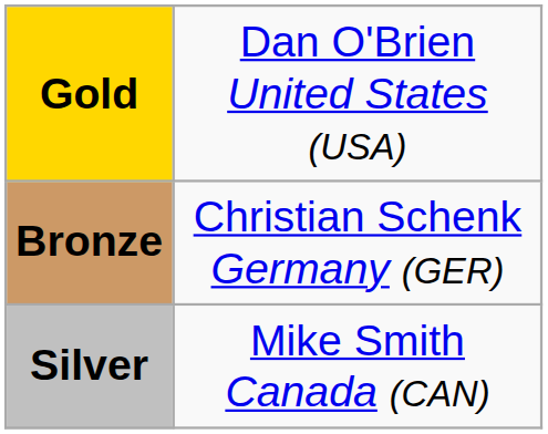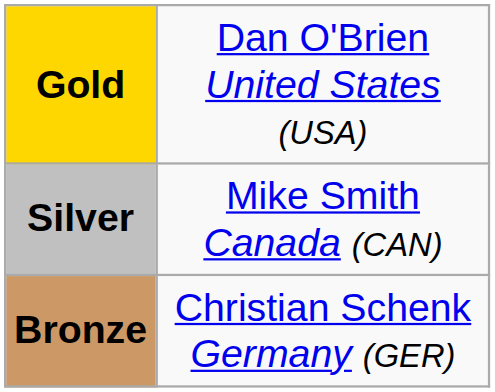 <table class="wikitable" style=" text-align:center; font-size:110%;" width="35%">
 <tr>
 <td bgcolor="gold"><strong>Gold</strong></td>
 <td> <a href='#'>Dan O'Brien</a><br><em><a href='#'>United States</a> <small>(USA)</small></em></td>
 </tr>
 <tr>
+<td bgcolor="silver"><strong>Silver</strong></td>
+<td> <a href='#'>Mike Smith</a><br><em><a href='#'>Canada</a> <small>(CAN)</small></em></td>
+</tr>
+<tr>
 <td bgcolor="CC9966"><strong>Bronze</strong></td>
 <td> <a href='#'>Christian Schenk</a><br><em><a href='#'>Germany</a> <small>(GER)</small></em></td>
 </tr>
-<tr>
-<td bgcolor="silver"><strong>Silver</strong></td>
-<td> <a href='#'>Mike Smith</a><br><em><a href='#'>Canada</a> <small>(CAN)</small></em></td>
-</tr>
 </table>
